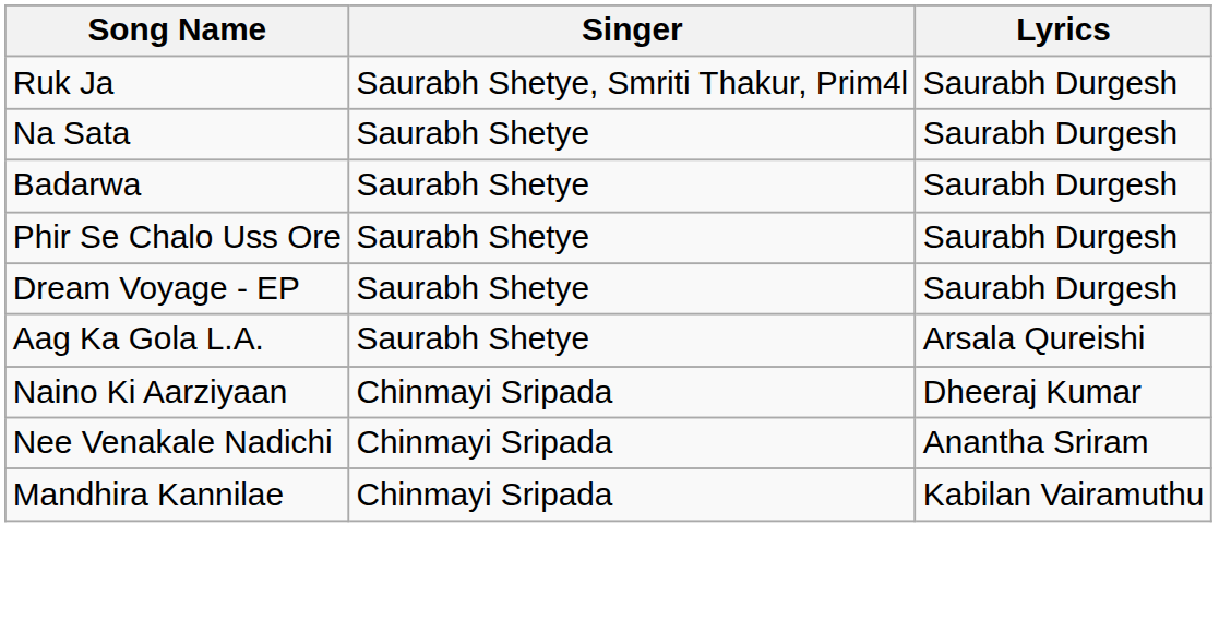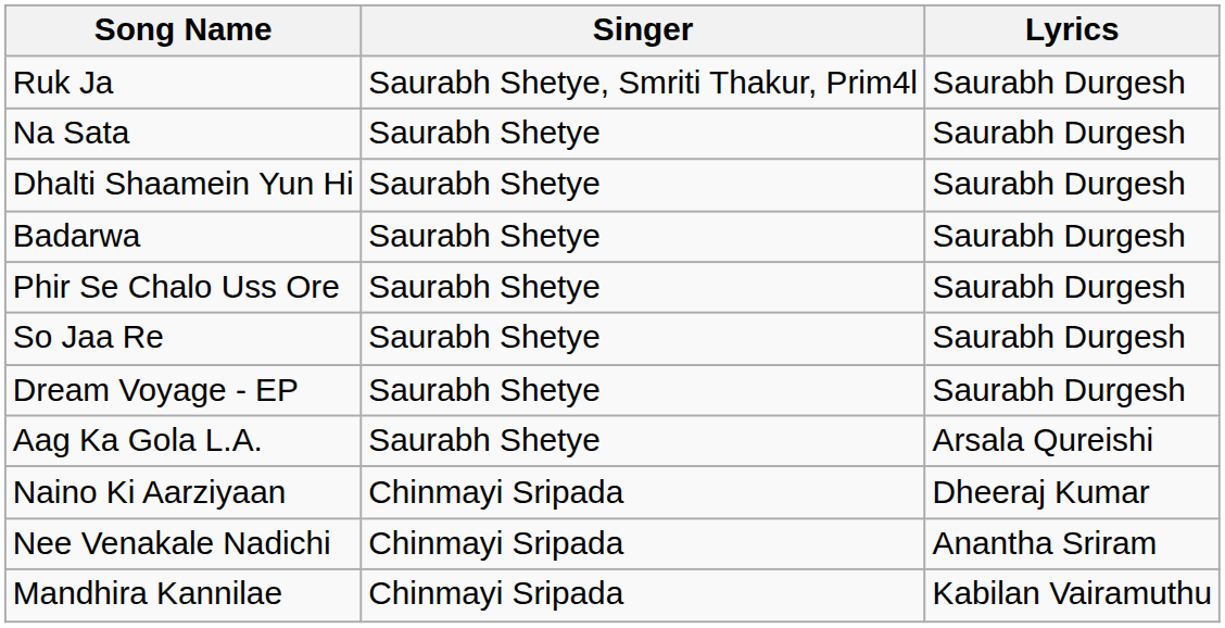 <table class="wikitable sortable">
 <tr>
 <th>Song Name</th>
 <th>Singer</th>
 <th>Lyrics</th>
 </tr>
 <tr>
 <td>Ruk Ja </td>
 <td>Saurabh Shetye, Smriti Thakur, Prim4l</td>
 <td>Saurabh Durgesh</td>
 </tr>
 <tr>
 <td>Na Sata</td>
 <td>Saurabh Shetye</td>
 <td>Saurabh Durgesh</td>
 </tr>
 <tr>
+<td>Dhalti Shaamein Yun Hi</td>
+<td>Saurabh Shetye</td>
+<td>Saurabh Durgesh</td>
+</tr>
+<tr>
 <td>Badarwa </td>
 <td>Saurabh Shetye</td>
 <td>Saurabh Durgesh</td>
 </tr>
 <tr>
 <td>Phir Se Chalo Uss Ore</td>
+<td>Saurabh Shetye</td>
+<td>Saurabh Durgesh</td>
+</tr>
+<tr>
+<td>So Jaa Re</td>
 <td>Saurabh Shetye</td>
 <td>Saurabh Durgesh</td>
 </tr>
 <tr>
 <td>Dream Voyage - EP </td>
 <td>Saurabh Shetye</td>
 <td>Saurabh Durgesh</td>
 </tr>
 <tr>
 <td>Aag Ka Gola L.A.</td>
 <td>Saurabh Shetye</td>
 <td>Arsala Qureishi</td>
 </tr>
 <tr>
 <td>Naino Ki Aarziyaan </td>
 <td>Chinmayi Sripada</td>
 <td>Dheeraj Kumar</td>
 </tr>
 <tr>
 <td>Nee Venakale Nadichi </td>
 <td>Chinmayi Sripada</td>
 <td>Anantha Sriram</td>
 </tr>
 <tr>
 <td>Mandhira Kannilae </td>
 <td>Chinmayi Sripada</td>
 <td>Kabilan Vairamuthu</td>
 </tr>
 </table>
